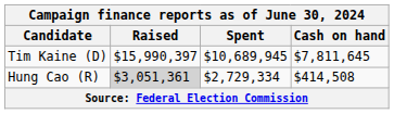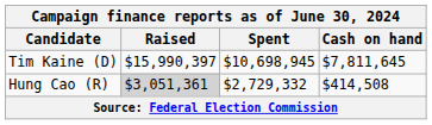 <table class="wikitable sortable">
 <tr>
 <th colspan=4>Campaign finance reports as of June 30, 2024</th>
 </tr>
 <tr style="text-align:center;">
 <th>Candidate</th>
 <th>Raised</th>
 <th>Spent</th>
 <th>Cash on hand</th>
 </tr>
 <tr>
 <td>Tim Kaine (D)</td>
 <td>$15,990,397</td>
-<td>$10,689,945</td>
+<td>$10,698,945</td>
 <td>$7,811,645</td>
 </tr>
 <tr>
 <td>Hung Cao (R)</td>
 <td style="background: lightgrey;">$3,051,361</td>
-<td>$2,729,334</td>
+<td>$2,729,332</td>
 <td>$414,508</td>
 </tr>
 <tr>
 <th colspan="4"><small>Source: <a href='#'>Federal Election Commission</a></small></th>
 </tr>
 </table>
